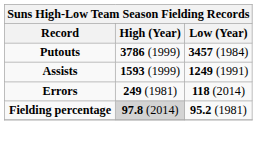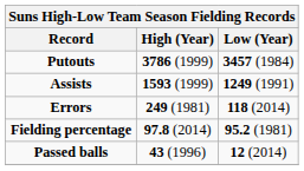 <table class="wikitable collapsible collapsed" style="text-align:center;">
 <tr style="font-weight:bold; background:#ddd;"|>
 <th colspan="3">Suns High-Low Team Season Fielding Records</th>
 </tr>
 <tr>
 <th>Record</th>
 <th>High (Year)</th>
 <th>Low (Year)</th>
 </tr>
 <tr>
 <td><strong>Putouts</strong></td>
 <td><strong>3786</strong> (1999)</td>
 <td><strong>3457</strong> (1984)</td>
 </tr>
 <tr>
 <td><strong>Assists</strong></td>
 <td><strong>1593</strong> (1999)</td>
 <td><strong>1249</strong> (1991)</td>
 </tr>
 <tr>
 <td><strong>Errors</strong></td>
 <td><strong>249</strong> (1981)</td>
 <td><strong>118</strong> (2014)</td>
 </tr>
 <tr>
 <td><strong>Fielding percentage</strong></td>
-<td style="background: lightgrey;"><strong>97.8</strong> (2014)</td>
+<td><strong>97.8</strong> (2014)</td>
 <td><strong>95.2</strong> (1981)</td>
+</tr>
+<tr>
+<td><strong>Passed balls</strong></td>
+<td><strong>43</strong> (1996)</td>
+<td><strong>12</strong> (2014)</td>
 </tr>
 <tr>
 </tr>
 </table>
